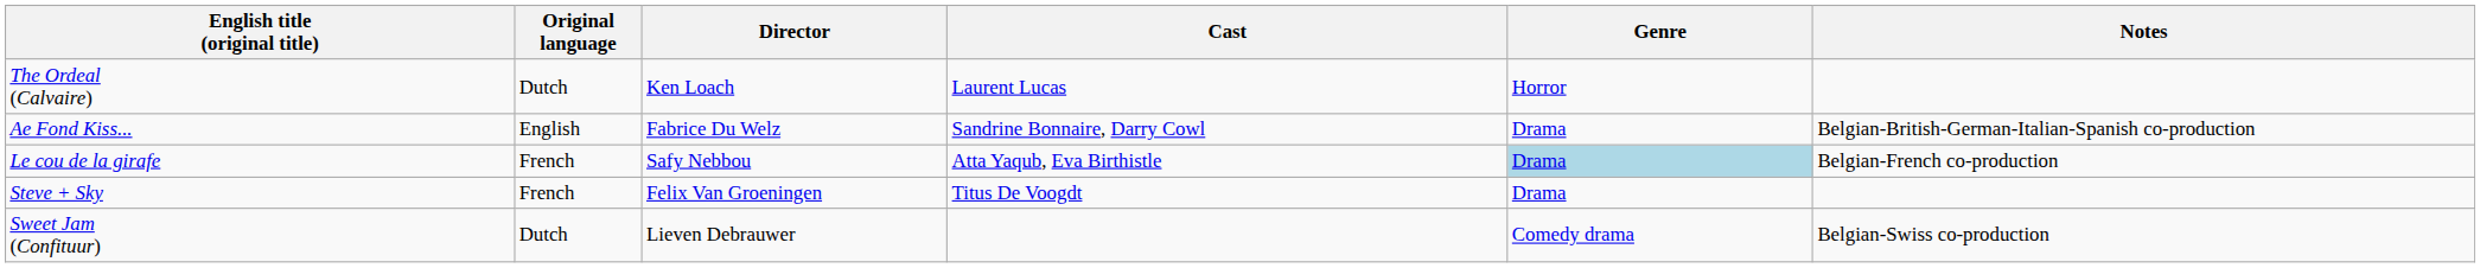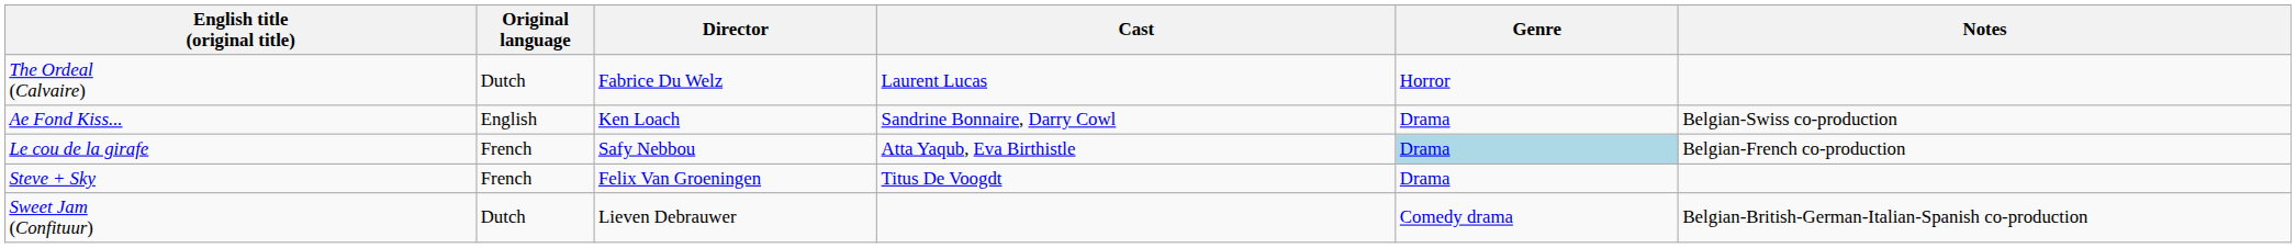 <table class="wikitable" width= "100%">
 <tr>
 <th width=20%>English title <br> (original title)</th>
 <th width=5%>Original language</th>
 <th width=12%>Director</th>
 <th width=22%>Cast</th>
 <th width=12%>Genre</th>
 <th width=26%>Notes</th>
 </tr>
 <tr>
 <td><em><a href='#'>The Ordeal</a></em><br>(<em>Calvaire</em>)</td>
 <td>Dutch</td>
-<td><a href='#'>Ken Loach</a></td>
+<td><a href='#'>Fabrice Du Welz</a></td>
 <td><a href='#'>Laurent Lucas</a></td>
 <td><a href='#'>Horror</a></td>
 <td></td>
 </tr>
 <tr>
 <td><em><a href='#'>Ae Fond Kiss...</a></em></td>
 <td>English</td>
-<td><a href='#'>Fabrice Du Welz</a></td>
+<td><a href='#'>Ken Loach</a></td>
 <td><a href='#'>Sandrine Bonnaire</a>, <a href='#'>Darry Cowl</a></td>
 <td><a href='#'>Drama</a></td>
-<td>Belgian-British-German-Italian-Spanish co-production</td>
+<td>Belgian-Swiss co-production</td>
 </tr>
 <tr>
 <td><em><a href='#'>Le cou de la girafe</a></em></td>
 <td>French</td>
 <td><a href='#'>Safy Nebbou</a></td>
 <td><a href='#'>Atta Yaqub</a>, <a href='#'>Eva Birthistle</a></td>
 <td style="background: lightblue;"><a href='#'>Drama</a></td>
 <td>Belgian-French co-production</td>
 </tr>
 <tr>
 <td><em><a href='#'>Steve + Sky</a></em></td>
 <td>French</td>
 <td><a href='#'>Felix Van Groeningen</a></td>
 <td><a href='#'>Titus De Voogdt</a></td>
 <td><a href='#'>Drama</a></td>
 <td></td>
 </tr>
 <tr>
 <td><em><a href='#'>Sweet Jam</a></em> <br> (<em>Confituur</em>)</td>
 <td>Dutch</td>
 <td>Lieven Debrauwer</td>
 <td></td>
 <td><a href='#'>Comedy drama</a></td>
-<td>Belgian-Swiss co-production</td>
+<td>Belgian-British-German-Italian-Spanish co-production</td>
 </tr>
 </table>
